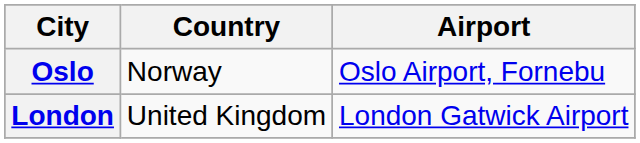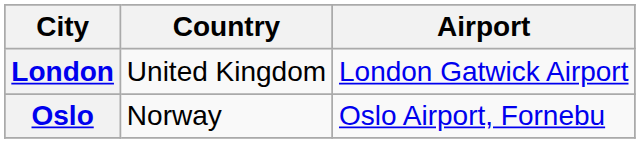 <table class="wikitable plainrowheaders sortable">
 <tr>
 <th scope=col>City</th>
 <th scope=col>Country</th>
 <th scope=col>Airport</th>
 </tr>
 <tr>
+<th scope=row><a href='#'>London</a></th>
+<td>United Kingdom</td>
+<td><a href='#'>London Gatwick Airport</a></td>
+</tr>
+<tr>
 <th scope=row><a href='#'>Oslo</a></th>
 <td>Norway</td>
 <td><a href='#'>Oslo Airport, Fornebu</a></td>
 </tr>
-<tr>
-<th scope=row><a href='#'>London</a></th>
-<td>United Kingdom</td>
-<td><a href='#'>London Gatwick Airport</a></td>
-</tr>
 </table>
